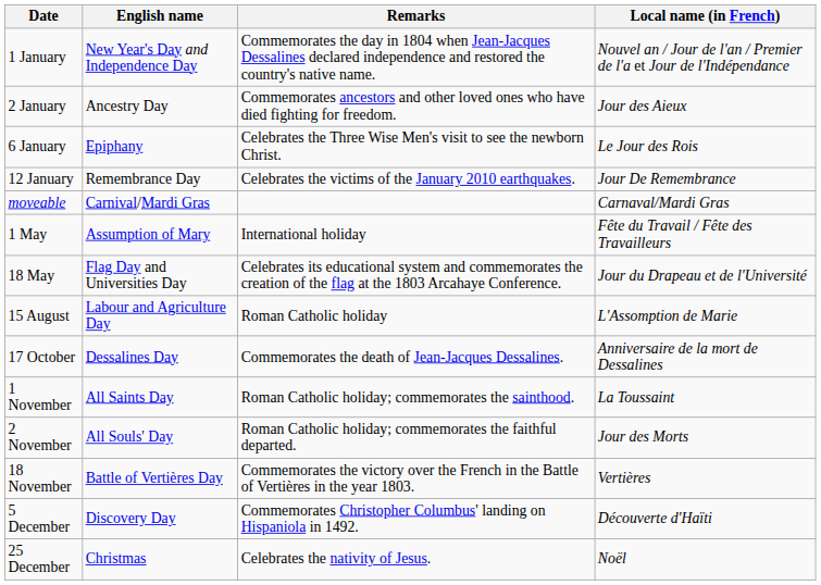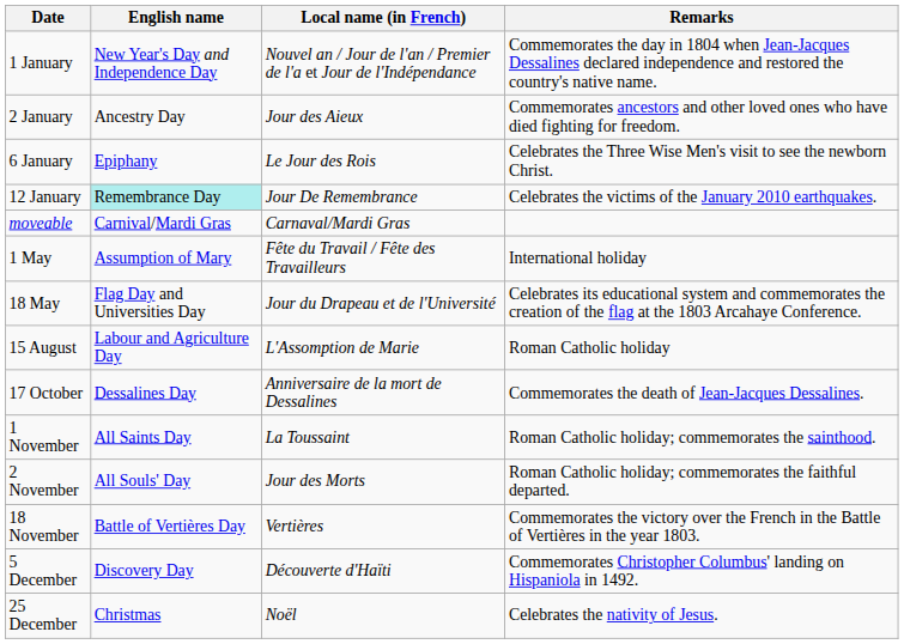 <table class="wikitable">
 <tr>
 <th>Date</th>
 <th>English name</th>
+<th>Local name (in <a href='#'>French</a>)</th>
 <th>Remarks</th>
-<th>Local name (in <a href='#'>French</a>)</th>
 </tr>
 <tr>
 <td>1 January</td>
 <td><a href='#'>New Year's Day</a> <em>and</em> <a href='#'>Independence Day</a></td>
+<td><em>Nouvel an / Jour de l'an / Premier de l'a </em>et<em> Jour de l'Indépendance</em></td>
 <td>Commemorates the day in 1804 when <a href='#'>Jean-Jacques Dessalines</a> declared independence and restored the country's native name.</td>
-<td><em>Nouvel an / Jour de l'an / Premier de l'a </em>et<em> Jour de l'Indépendance</em></td>
 </tr>
 <tr>
 <td>2 January</td>
 <td>Ancestry Day</td>
+<td><em>Jour des Aieux</em></td>
 <td>Commemorates <a href='#'>ancestors</a> and other loved ones who have died fighting for freedom.</td>
-<td><em>Jour des Aieux</em></td>
 </tr>
 <tr>
 <td>6 January</td>
 <td><a href='#'>Epiphany</a></td>
+<td><em>Le Jour des Rois</em></td>
 <td>Celebrates the Three Wise Men's visit to see the newborn Christ.</td>
-<td><em>Le Jour des Rois</em></td>
 </tr>
 <tr>
 <td>12 January</td>
-<td>Remembrance Day</td>
+<td style="background: paleturquoise;">Remembrance Day</td>
+<td><em>Jour De Remembrance</em></td>
 <td>Celebrates the victims of the <a href='#'>January 2010 earthquakes</a>.</td>
-<td><em>Jour De Remembrance</em></td>
 </tr>
 <tr>
 <td><em><a href='#'>moveable</a></em></td>
 <td><a href='#'>Carnival</a>/<a href='#'>Mardi Gras</a></td>
+<td><em>Carnaval/Mardi Gras</em></td>
 <td></td>
-<td><em>Carnaval/Mardi Gras</em></td>
 </tr>
 <tr>
 <td>1 May</td>
 <td><a href='#'>Assumption of Mary</a></td>
+<td><em>Fête du Travail / Fête des Travailleurs</em></td>
 <td>International holiday</td>
-<td><em>Fête du Travail / Fête des Travailleurs</em></td>
 </tr>
 <tr>
 <td>18 May</td>
 <td><a href='#'>Flag Day</a> and Universities Day</td>
+<td><em>Jour du Drapeau et de l'Université</em></td>
 <td>Celebrates its educational system and commemorates the creation of the <a href='#'>flag</a> at the 1803 Arcahaye Conference.</td>
-<td><em>Jour du Drapeau et de l'Université</em></td>
 </tr>
 <tr>
 <td>15 August</td>
 <td><a href='#'>Labour and Agriculture Day</a></td>
+<td><em>L'Assomption de Marie</em></td>
 <td>Roman Catholic holiday</td>
-<td><em>L'Assomption de Marie</em></td>
 </tr>
 <tr>
 <td>17 October</td>
 <td><a href='#'>Dessalines Day</a></td>
+<td><em>Anniversaire de la mort de Dessalines</em></td>
 <td>Commemorates the death of <a href='#'>Jean-Jacques Dessalines</a>.</td>
-<td><em>Anniversaire de la mort de Dessalines</em></td>
 </tr>
 <tr>
 <td>1 November</td>
 <td><a href='#'>All Saints Day</a></td>
+<td><em>La Toussaint</em></td>
 <td>Roman Catholic holiday; commemorates the <a href='#'>sainthood</a>.</td>
-<td><em>La Toussaint</em></td>
 </tr>
 <tr>
 <td>2 November</td>
 <td><a href='#'>All Souls' Day</a></td>
+<td><em>Jour des Morts</em></td>
 <td>Roman Catholic holiday; commemorates the faithful departed.</td>
-<td><em>Jour des Morts</em></td>
 </tr>
 <tr>
 <td>18 November</td>
 <td><a href='#'>Battle of Vertières Day</a></td>
+<td><em>Vertières</em></td>
 <td>Commemorates the victory over the French in the Battle of Vertières in the year 1803.</td>
-<td><em>Vertières</em></td>
 </tr>
 <tr>
 <td>5 December</td>
 <td><a href='#'>Discovery Day</a></td>
+<td><em>Découverte d'Haïti</em></td>
 <td>Commemorates <a href='#'>Christopher Columbus</a>' landing on <a href='#'>Hispaniola</a> in 1492.</td>
-<td><em>Découverte d'Haïti</em></td>
 </tr>
 <tr>
 <td>25 December</td>
 <td><a href='#'>Christmas</a></td>
+<td><em>Noël</em></td>
 <td>Celebrates the <a href='#'>nativity of Jesus</a>.</td>
-<td><em>Noël</em></td>
 </tr>
 </table>
